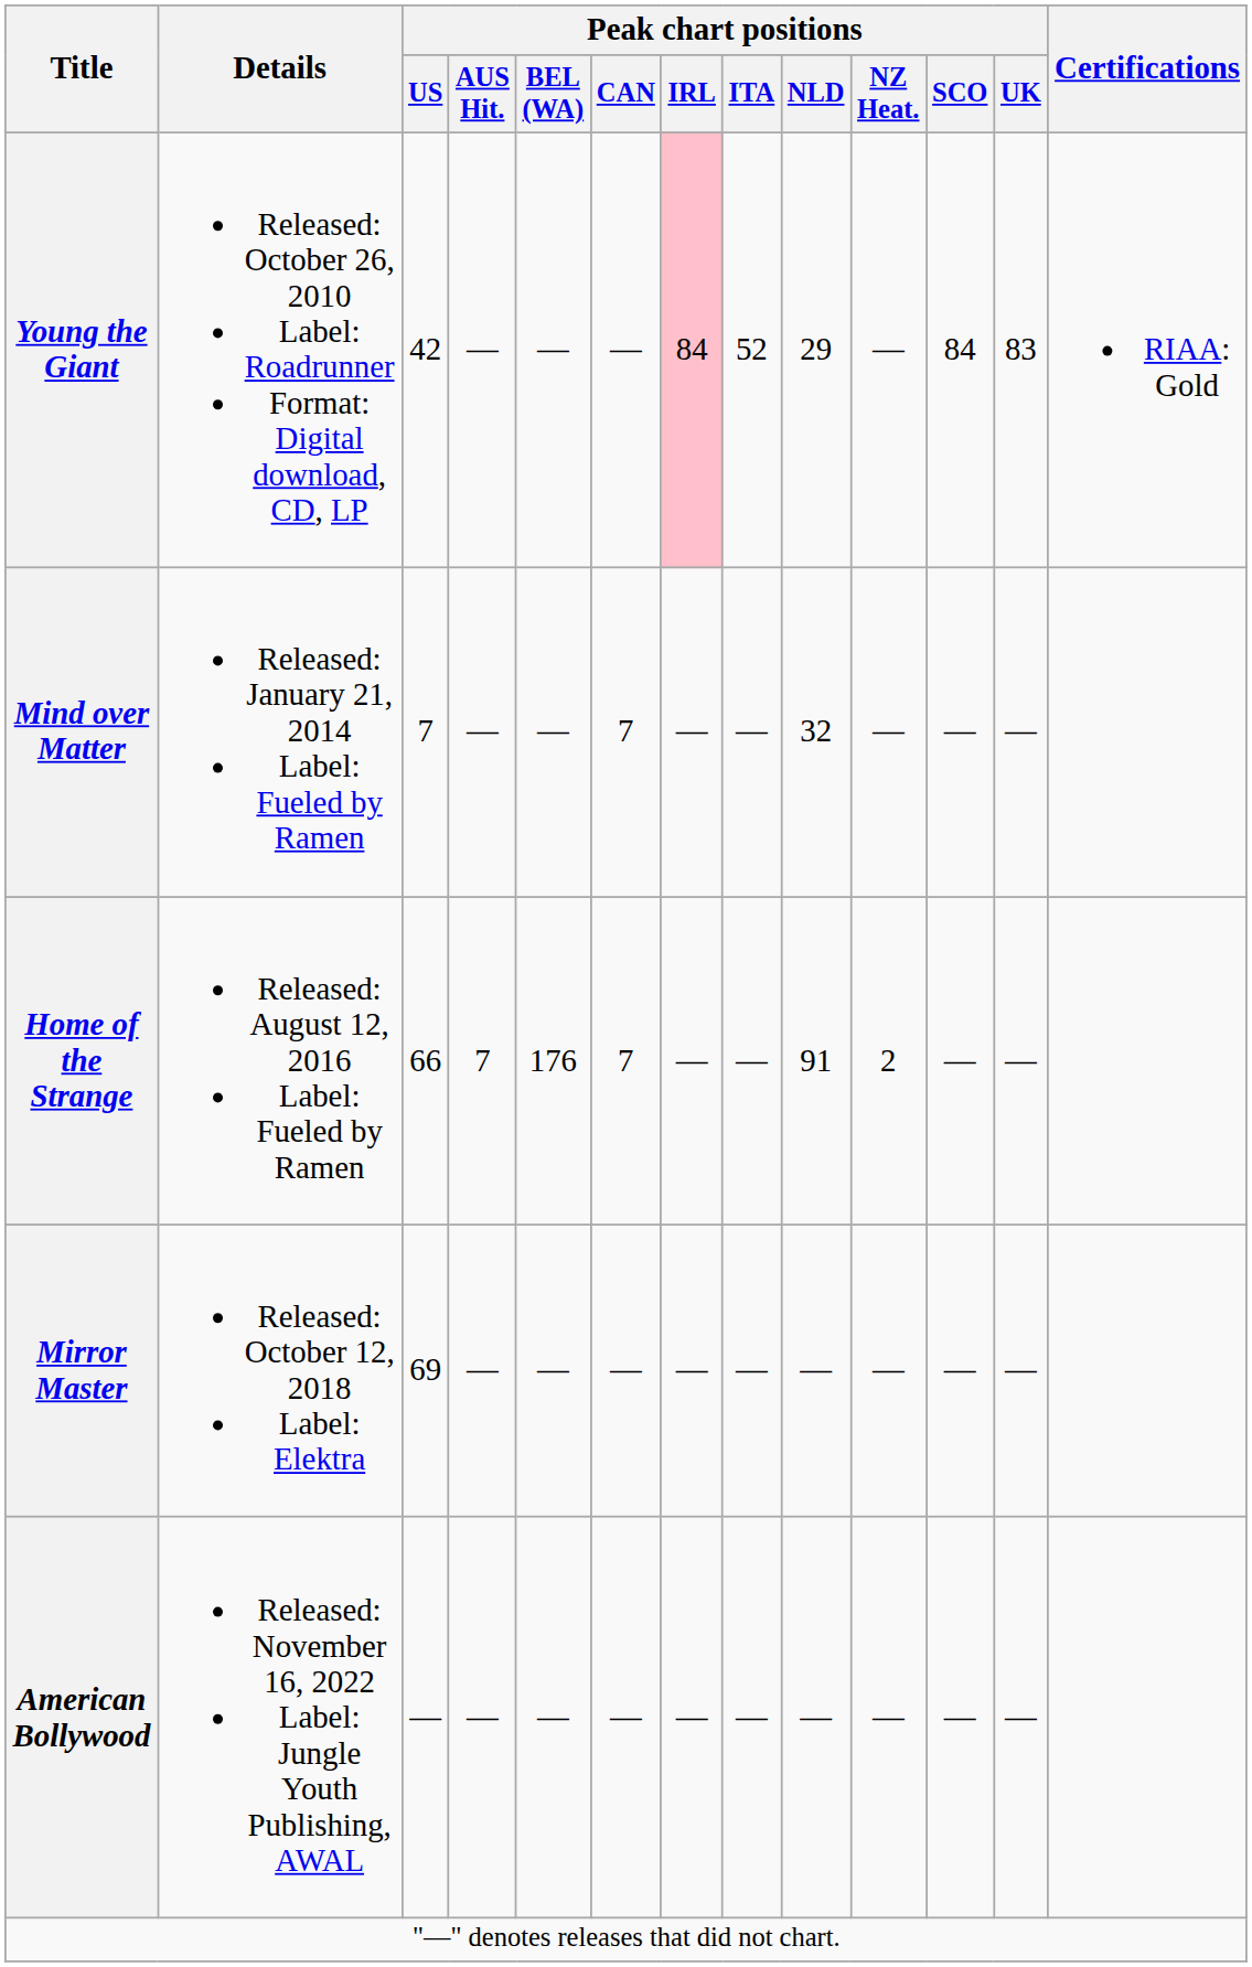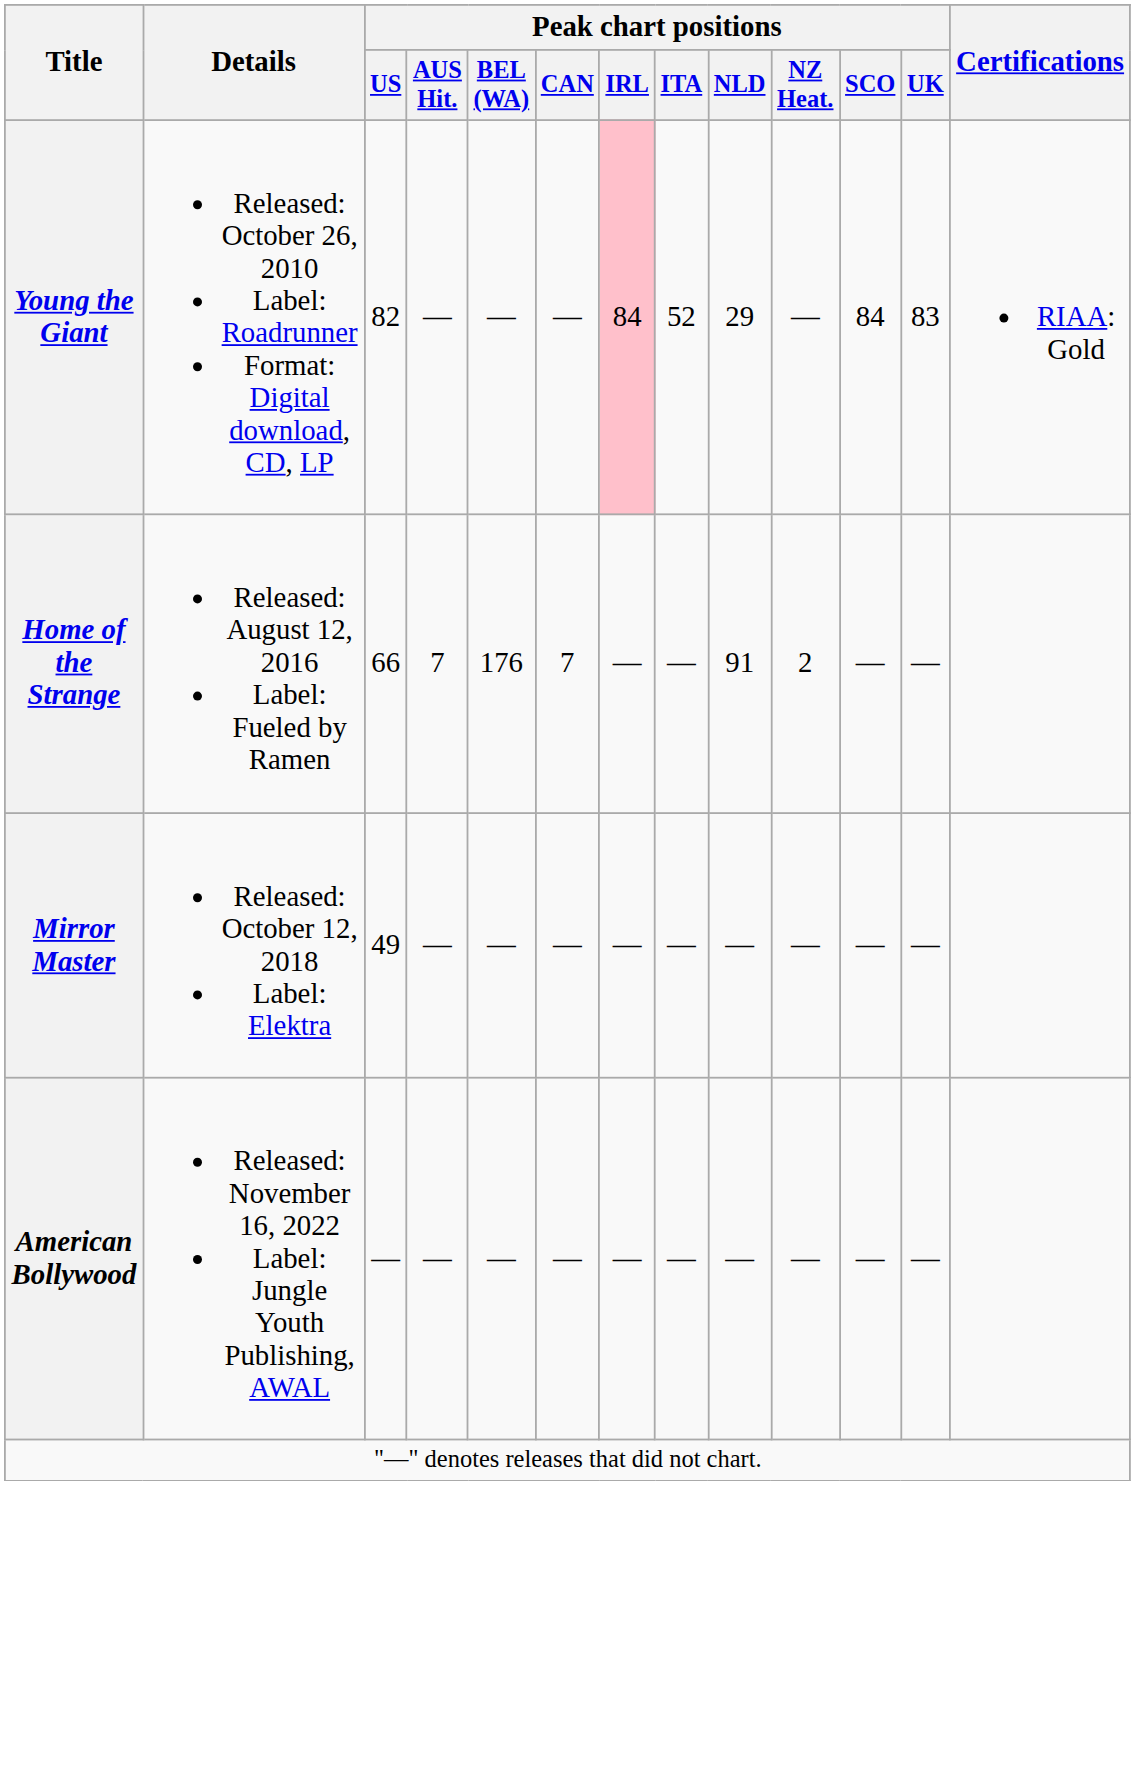 <table class="wikitable plainrowheaders" style="text-align:center;">
 <tr>
 <th scope="col" rowspan="2" style="width:12em;">Title</th>
 <th scope="col" rowspan="2" style="width:18em;">Details</th>
 <th scope="col" colspan="10">Peak chart positions</th>
 <th scope="col" rowspan="2" style="width:10em;"><a href='#'>Certifications</a></th>
 </tr>
 <tr>
 <th style="width:3em;font-size:85%;"><a href='#'>US</a><br></th>
 <th style="width:3em;font-size:85%;"><a href='#'>AUS<br>Hit.</a><br></th>
 <th style="width:3em;font-size:85%;"><a href='#'>BEL<br>(WA)</a><br></th>
 <th style="width:3em;font-size:85%;"><a href='#'>CAN</a><br></th>
 <th style="width:3em;font-size:85%;"><a href='#'>IRL</a><br></th>
 <th style="width:3em;font-size:85%;"><a href='#'>ITA</a><br></th>
 <th style="width:3em;font-size:85%;"><a href='#'>NLD</a><br></th>
 <th style="width:3em;font-size:85%;"><a href='#'>NZ<br>Heat.</a><br></th>
 <th style="width:3em;font-size:85%;"><a href='#'>SCO</a><br></th>
 <th style="width:3em;font-size:85%;"><a href='#'>UK</a><br></th>
 </tr>
 <tr>
 <th scope="row"><em><a href='#'>Young the Giant</a></em></th>
 <td><br><ul><li>Released: October 26, 2010</li><li>Label: <a href='#'>Roadrunner</a></li><li>Format: <a href='#'>Digital download</a>, <a href='#'>CD</a>, <a href='#'>LP</a></li></ul></td>
-<td>42</td>
+<td>82</td>
 <td>—</td>
 <td>—</td>
 <td>—</td>
 <td style="background: pink;">84</td>
 <td>52</td>
 <td>29</td>
 <td>—</td>
 <td>84</td>
 <td>83</td>
 <td><br><ul><li><a href='#'>RIAA</a>: Gold</li></ul></td>
-</tr>
-<tr>
-<th scope="row"><em><a href='#'>Mind over Matter</a></em></th>
-<td><br><ul><li>Released: January 21, 2014</li><li>Label: <a href='#'>Fueled by Ramen</a></li></ul></td>
-<td>7</td>
-<td>—</td>
-<td>—</td>
-<td>7</td>
-<td>—</td>
-<td>—</td>
-<td>32</td>
-<td>—</td>
-<td>—</td>
-<td>—</td>
-<td></td>
 </tr>
 <tr>
 <th scope="row"><em><a href='#'>Home of the Strange</a></em></th>
 <td><br><ul><li>Released: August 12, 2016</li><li>Label: Fueled by Ramen</li></ul></td>
 <td>66</td>
 <td>7</td>
 <td>176</td>
 <td>7</td>
 <td>—</td>
 <td>—</td>
 <td>91</td>
 <td>2</td>
 <td>—</td>
 <td>—</td>
 <td></td>
 </tr>
 <tr>
 <th scope="row"><em><a href='#'>Mirror Master</a></em></th>
 <td><br><ul><li>Released: October 12, 2018</li><li>Label: <a href='#'>Elektra</a></li></ul></td>
-<td>69</td>
+<td>49</td>
 <td>—</td>
 <td>—</td>
 <td>—</td>
 <td>—</td>
 <td>—</td>
 <td>—</td>
 <td>—</td>
 <td>—</td>
 <td>—</td>
 <td></td>
 </tr>
 <tr>
 <th scope="row"><em>American Bollywood</em></th>
 <td><br><ul><li>Released: November 16, 2022</li><li>Label: Jungle Youth Publishing, <a href='#'>AWAL</a></li></ul></td>
 <td>—</td>
 <td>—</td>
 <td>—</td>
 <td>—</td>
 <td>—</td>
 <td>—</td>
 <td>—</td>
 <td>—</td>
 <td>—</td>
 <td>—</td>
 <td></td>
 </tr>
 <tr>
 <td colspan="13" style="font-size: 85%">"—" denotes releases that did not chart.</td>
 </tr>
 </table>
